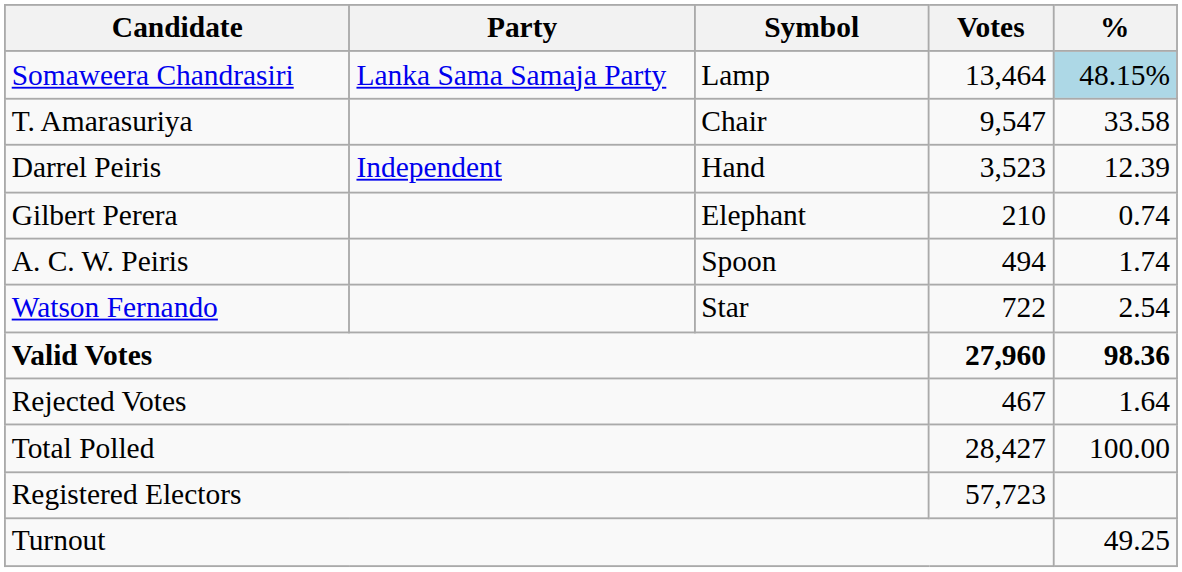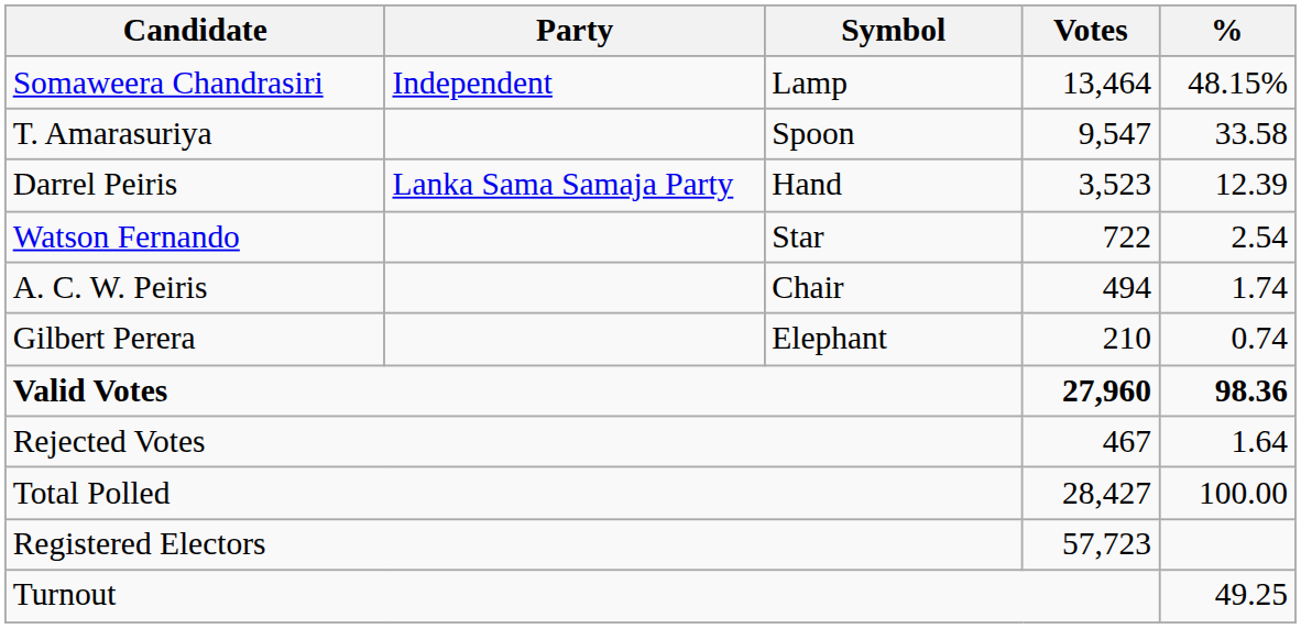 <table class="wikitable" border="1" style="text-align:right;">
 <tr>
 <th align=left width="180">Candidate</th>
 <th align=left width="180">Party</th>
 <th align=left width="120">Symbol</th>
 <th align=left width="60">Votes</th>
 <th align=left width="60">%</th>
 </tr>
 <tr>
 <td align=left><a href='#'>Somaweera Chandrasiri</a></td>
-<td align=left><a href='#'>Lanka Sama Samaja Party</a></td>
+<td align=left><a href='#'>Independent</a></td>
 <td align=left>Lamp</td>
 <td>13,464</td>
-<td style="background: lightblue;">48.15%</td>
+<td>48.15%</td>
 </tr>
 <tr>
 <td align=left>T. Amarasuriya</td>
 <td></td>
-<td align=left>Chair</td>
+<td align=left>Spoon</td>
 <td>9,547</td>
 <td>33.58</td>
 </tr>
 <tr>
 <td align=left>Darrel Peiris</td>
-<td align=left><a href='#'>Independent</a></td>
+<td align=left><a href='#'>Lanka Sama Samaja Party</a></td>
 <td align=left>Hand</td>
 <td>3,523</td>
 <td>12.39</td>
+</tr>
+<tr>
+<td align=left><a href='#'>Watson Fernando</a></td>
+<td></td>
+<td align=left>Star</td>
+<td>722</td>
+<td>2.54</td>
+</tr>
+<tr>
+<td align=left>A. C. W. Peiris</td>
+<td></td>
+<td align=left>Chair</td>
+<td>494</td>
+<td>1.74</td>
 </tr>
 <tr>
 <td align=left>Gilbert Perera</td>
 <td></td>
 <td align=left>Elephant</td>
 <td>210</td>
 <td>0.74</td>
-</tr>
-<tr>
-<td align=left>A. C. W. Peiris</td>
-<td></td>
-<td align=left>Spoon</td>
-<td>494</td>
-<td>1.74</td>
-</tr>
-<tr>
-<td align=left><a href='#'>Watson Fernando</a></td>
-<td></td>
-<td align=left>Star</td>
-<td>722</td>
-<td>2.54</td>
 </tr>
 <tr>
 <td align=left colspan=3><strong>Valid Votes</strong></td>
 <td><strong>27,960</strong></td>
 <td><strong>98.36</strong></td>
 </tr>
 <tr>
 <td align=left colspan=3>Rejected Votes</td>
 <td>467</td>
 <td>1.64</td>
 </tr>
 <tr>
 <td align=left colspan=3>Total Polled</td>
 <td>28,427</td>
 <td>100.00</td>
 </tr>
 <tr>
 <td align=left colspan=3>Registered Electors</td>
 <td>57,723</td>
 <td></td>
 </tr>
 <tr>
 <td align=left colspan=4>Turnout</td>
 <td>49.25</td>
 </tr>
 </table>
